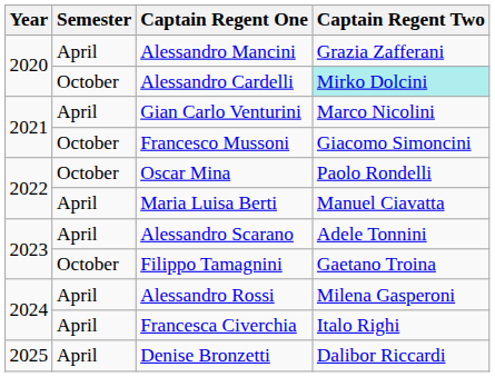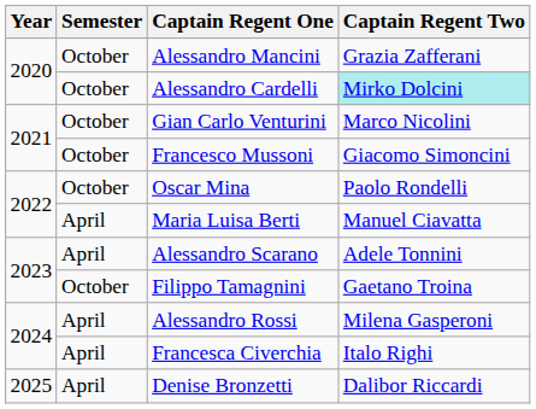 <table class="wikitable ">
 <tr>
 <th>Year</th>
 <th>Semester</th>
 <th>Captain Regent One</th>
 <th>Captain Regent Two</th>
 </tr>
 <tr>
 <td rowspan=2>2020</td>
-<td>April</td>
+<td>October</td>
 <td><a href='#'>Alessandro Mancini</a></td>
 <td><a href='#'>Grazia Zafferani</a></td>
 </tr>
 <tr>
 <td>October</td>
 <td><a href='#'>Alessandro Cardelli</a></td>
 <td style="background: paleturquoise;"><a href='#'>Mirko Dolcini</a></td>
 </tr>
 <tr>
 <td rowspan=2>2021</td>
-<td>April</td>
+<td>October</td>
 <td><a href='#'>Gian Carlo Venturini</a></td>
 <td><a href='#'>Marco Nicolini</a></td>
 </tr>
 <tr>
 <td>October</td>
 <td><a href='#'>Francesco Mussoni</a></td>
 <td><a href='#'>Giacomo Simoncini</a></td>
 </tr>
 <tr>
 <td rowspan=2>2022</td>
 <td>October</td>
 <td><a href='#'>Oscar Mina</a></td>
 <td><a href='#'>Paolo Rondelli</a></td>
 </tr>
 <tr>
 <td>April</td>
 <td><a href='#'>Maria Luisa Berti</a></td>
 <td><a href='#'>Manuel Ciavatta</a></td>
 </tr>
 <tr>
 <td rowspan=2>2023</td>
 <td>April</td>
 <td><a href='#'>Alessandro Scarano</a></td>
 <td><a href='#'>Adele Tonnini</a></td>
 </tr>
 <tr>
 <td>October</td>
 <td><a href='#'>Filippo Tamagnini</a></td>
 <td><a href='#'>Gaetano Troina</a></td>
 </tr>
 <tr>
 <td rowspan=2>2024</td>
 <td>April</td>
 <td><a href='#'>Alessandro Rossi</a></td>
 <td><a href='#'>Milena Gasperoni</a></td>
 </tr>
 <tr>
 <td>April</td>
 <td><a href='#'>Francesca Civerchia</a></td>
 <td><a href='#'>Italo Righi</a></td>
 </tr>
 <tr>
 <td rowspan=2>2025</td>
 <td>April</td>
 <td><a href='#'>Denise Bronzetti</a></td>
 <td><a href='#'>Dalibor Riccardi</a></td>
 </tr>
 </table>
